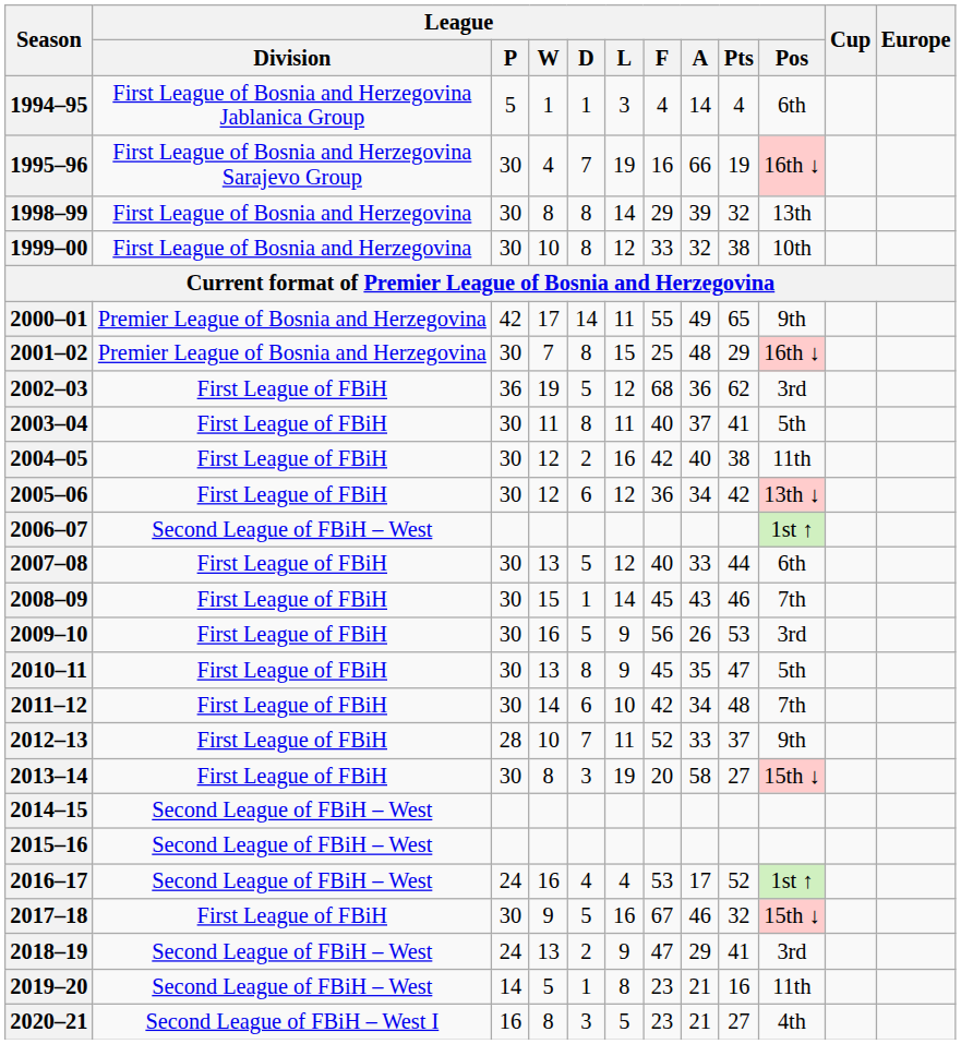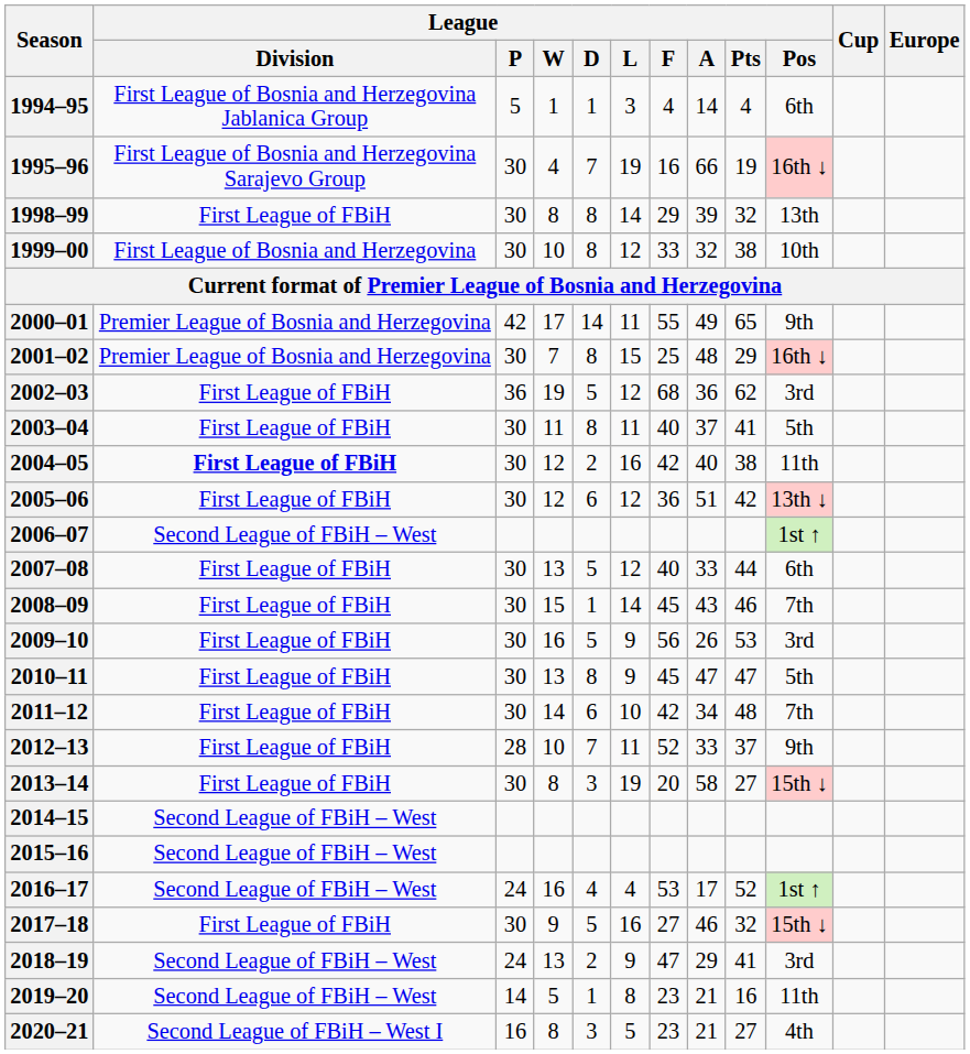 <table class="wikitable" style="text-align: center">
 <tr>
 <th rowspan="2">Season</th>
 <th colspan="9">League</th>
 <th rowspan="2">Cup</th>
 <th rowspan="2">Europe</th>
 </tr>
 <tr>
 <th>Division</th>
 <th width="20">P</th>
 <th width="20">W</th>
 <th width="20">D</th>
 <th width="20">L</th>
 <th width="20">F</th>
 <th width="20">A</th>
 <th width="20">Pts</th>
 <th>Pos</th>
 </tr>
 <tr>
 <th>1994–95</th>
 <td><a href='#'>First League of Bosnia and Herzegovina<br>Jablanica Group</a></td>
 <td>5</td>
 <td>1</td>
 <td>1</td>
 <td>3</td>
 <td>4</td>
 <td>14</td>
 <td>4</td>
 <td>6th</td>
 <td></td>
 <td></td>
 </tr>
 <tr>
 <th>1995–96</th>
 <td><a href='#'>First League of Bosnia and Herzegovina<br>Sarajevo Group</a></td>
 <td>30</td>
 <td>4</td>
 <td>7</td>
 <td>19</td>
 <td>16</td>
 <td>66</td>
 <td>19</td>
 <td bgcolor=#FFCCCC>16th ↓</td>
 <td></td>
 <td></td>
 </tr>
 <tr>
 <th>1998–99</th>
-<td><a href='#'>First League of Bosnia and Herzegovina</a></td>
+<td><a href='#'>First League of FBiH</a></td>
 <td>30</td>
 <td>8</td>
 <td>8</td>
 <td>14</td>
 <td>29</td>
 <td>39</td>
 <td>32</td>
 <td>13th</td>
 <td></td>
 <td></td>
 </tr>
 <tr>
 <th>1999–00</th>
 <td><a href='#'>First League of Bosnia and Herzegovina</a></td>
 <td>30</td>
 <td>10</td>
 <td>8</td>
 <td>12</td>
 <td>33</td>
 <td>32</td>
 <td>38</td>
 <td>10th</td>
 <td></td>
 <td></td>
 </tr>
 <tr>
 <th colspan="15">Current format of <a href='#'>Premier League of Bosnia and Herzegovina</a></th>
 </tr>
 <tr>
 <th>2000–01</th>
 <td><a href='#'>Premier League of Bosnia and Herzegovina</a></td>
 <td>42</td>
 <td>17</td>
 <td>14</td>
 <td>11</td>
 <td>55</td>
 <td>49</td>
 <td>65</td>
 <td>9th</td>
 <td></td>
 <td></td>
 </tr>
 <tr>
 <th>2001–02</th>
 <td><a href='#'>Premier League of Bosnia and Herzegovina</a></td>
 <td>30</td>
 <td>7</td>
 <td>8</td>
 <td>15</td>
 <td>25</td>
 <td>48</td>
 <td>29</td>
 <td bgcolor=#FFCCCC>16th ↓</td>
 <td></td>
 <td></td>
 </tr>
 <tr>
 <th>2002–03</th>
 <td><a href='#'>First League of FBiH</a></td>
 <td>36</td>
 <td>19</td>
 <td>5</td>
 <td>12</td>
 <td>68</td>
 <td>36</td>
 <td>62</td>
 <td>3rd</td>
 <td></td>
 <td></td>
 </tr>
 <tr>
 <th>2003–04</th>
 <td><a href='#'>First League of FBiH</a></td>
 <td>30</td>
 <td>11</td>
 <td>8</td>
 <td>11</td>
 <td>40</td>
 <td>37</td>
 <td>41</td>
 <td>5th</td>
 <td></td>
 <td></td>
 </tr>
 <tr>
 <th>2004–05</th>
-<td><a href='#'>First League of FBiH</a></td>
+<td><strong><a href='#'>First League of FBiH</a></strong></td>
 <td>30</td>
 <td>12</td>
 <td>2</td>
 <td>16</td>
 <td>42</td>
 <td>40</td>
 <td>38</td>
 <td>11th</td>
 <td></td>
 <td></td>
 </tr>
 <tr>
 <th>2005–06</th>
 <td><a href='#'>First League of FBiH</a></td>
 <td>30</td>
 <td>12</td>
 <td>6</td>
 <td>12</td>
 <td>36</td>
-<td>34</td>
+<td>51</td>
 <td>42</td>
 <td bgcolor=#FFCCCC>13th ↓</td>
 <td></td>
 <td></td>
 </tr>
 <tr>
 <th>2006–07</th>
 <td><a href='#'>Second League of FBiH – West</a></td>
 <td></td>
 <td></td>
 <td></td>
 <td></td>
 <td></td>
 <td></td>
 <td></td>
 <td bgcolor=#D0F0C0>1st ↑</td>
 <td></td>
 <td></td>
 </tr>
 <tr>
 <th>2007–08</th>
 <td><a href='#'>First League of FBiH</a></td>
 <td>30</td>
 <td>13</td>
 <td>5</td>
 <td>12</td>
 <td>40</td>
 <td>33</td>
 <td>44</td>
 <td>6th</td>
 <td></td>
 <td></td>
 </tr>
 <tr>
 <th>2008–09</th>
 <td><a href='#'>First League of FBiH</a></td>
 <td>30</td>
 <td>15</td>
 <td>1</td>
 <td>14</td>
 <td>45</td>
 <td>43</td>
 <td>46</td>
 <td>7th</td>
 <td></td>
 <td></td>
 </tr>
 <tr>
 <th>2009–10</th>
 <td><a href='#'>First League of FBiH</a></td>
 <td>30</td>
 <td>16</td>
 <td>5</td>
 <td>9</td>
 <td>56</td>
 <td>26</td>
 <td>53</td>
 <td>3rd</td>
 <td></td>
 <td></td>
 </tr>
 <tr>
 <th>2010–11</th>
 <td><a href='#'>First League of FBiH</a></td>
 <td>30</td>
 <td>13</td>
 <td>8</td>
 <td>9</td>
 <td>45</td>
-<td>35</td>
+<td>47</td>
 <td>47</td>
 <td>5th</td>
 <td></td>
 <td></td>
 </tr>
 <tr>
 <th>2011–12</th>
 <td><a href='#'>First League of FBiH</a></td>
 <td>30</td>
 <td>14</td>
 <td>6</td>
 <td>10</td>
 <td>42</td>
 <td>34</td>
 <td>48</td>
 <td>7th</td>
 <td></td>
 <td></td>
 </tr>
 <tr>
 <th>2012–13</th>
 <td><a href='#'>First League of FBiH</a></td>
 <td>28</td>
 <td>10</td>
 <td>7</td>
 <td>11</td>
 <td>52</td>
 <td>33</td>
 <td>37</td>
 <td>9th</td>
 <td></td>
 <td></td>
 </tr>
 <tr>
 <th>2013–14</th>
 <td><a href='#'>First League of FBiH</a></td>
 <td>30</td>
 <td>8</td>
 <td>3</td>
 <td>19</td>
 <td>20</td>
 <td>58</td>
 <td>27</td>
 <td bgcolor=#FFCCCC>15th ↓</td>
 <td></td>
 <td></td>
 </tr>
 <tr>
 <th>2014–15</th>
 <td><a href='#'>Second League of FBiH – West</a></td>
 <td></td>
 <td></td>
 <td></td>
 <td></td>
 <td></td>
 <td></td>
 <td></td>
 <td></td>
 <td></td>
 <td></td>
 </tr>
 <tr>
 <th>2015–16</th>
 <td><a href='#'>Second League of FBiH – West</a></td>
 <td></td>
 <td></td>
 <td></td>
 <td></td>
 <td></td>
 <td></td>
 <td></td>
 <td></td>
 <td></td>
 <td></td>
 </tr>
 <tr>
 <th>2016–17</th>
 <td><a href='#'>Second League of FBiH – West</a></td>
 <td>24</td>
 <td>16</td>
 <td>4</td>
 <td>4</td>
 <td>53</td>
 <td>17</td>
 <td>52</td>
 <td bgcolor=#D0F0C0>1st ↑</td>
 <td></td>
 <td></td>
 </tr>
 <tr>
 <th>2017–18</th>
 <td><a href='#'>First League of FBiH</a></td>
 <td>30</td>
 <td>9</td>
 <td>5</td>
 <td>16</td>
-<td>67</td>
+<td>27</td>
 <td>46</td>
 <td>32</td>
 <td bgcolor=#FFCCCC>15th ↓</td>
 <td></td>
 <td></td>
 </tr>
 <tr>
 <th>2018–19</th>
 <td><a href='#'>Second League of FBiH – West</a></td>
 <td>24</td>
 <td>13</td>
 <td>2</td>
 <td>9</td>
 <td>47</td>
 <td>29</td>
 <td>41</td>
 <td>3rd</td>
 <td></td>
 <td></td>
 </tr>
 <tr>
 <th>2019–20</th>
 <td><a href='#'>Second League of FBiH – West</a></td>
 <td>14</td>
 <td>5</td>
 <td>1</td>
 <td>8</td>
 <td>23</td>
 <td>21</td>
 <td>16</td>
 <td>11th</td>
 <td></td>
 <td></td>
 </tr>
 <tr>
 <th>2020–21</th>
 <td><a href='#'>Second League of FBiH – West I</a></td>
 <td>16</td>
 <td>8</td>
 <td>3</td>
 <td>5</td>
 <td>23</td>
 <td>21</td>
 <td>27</td>
 <td>4th</td>
 <td></td>
 <td></td>
 </tr>
 </table>
